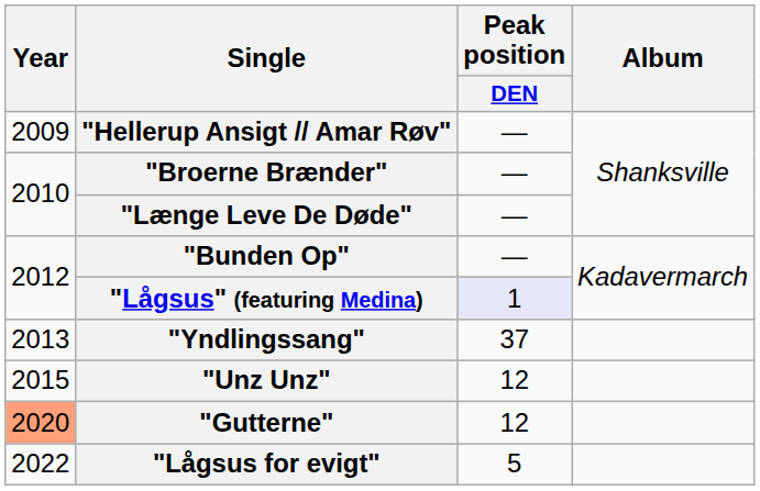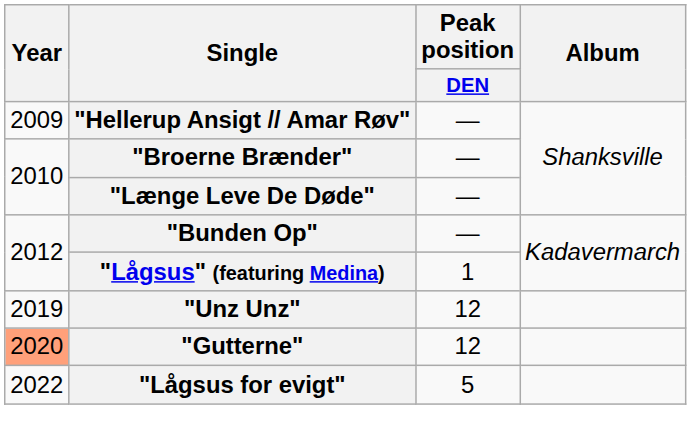 <table class="wikitable plainrowheaders" style="text-align:center;">
 <tr>
 <th scope="col" rowspan="2">Year</th>
 <th scope="col" rowspan="2">Single</th>
 <th scope="col" colspan="1">Peak<br>position</th>
 <th scope="col" rowspan="2">Album</th>
 </tr>
 <tr>
 <th scope="col" style="width:3em;font-size:85%;"><a href='#'>DEN</a><br></th>
 </tr>
 <tr>
 <td>2009</td>
 <th scope="row">"Hellerup Ansigt // Amar Røv"</th>
 <td>—</td>
 <td rowspan="3"><em>Shanksville</em></td>
 </tr>
 <tr>
 <td rowspan="2">2010</td>
 <th scope="row">"Broerne Brænder"</th>
 <td>—</td>
 </tr>
 <tr>
 <th scope="row">"Længe Leve De Døde"</th>
 <td>—</td>
 </tr>
 <tr>
 <td rowspan="2">2012</td>
 <th scope="row">"Bunden Op"</th>
 <td>—</td>
 <td rowspan="2"><em>Kadavermarch</em></td>
 </tr>
 <tr>
 <th scope="row">"<a href='#'>Lågsus</a>" <small>(featuring <a href='#'>Medina</a>)</small></th>
-<td style="background: lavender;">1</td>
+<td>1</td>
 </tr>
 <tr>
-<td>2013</td>
-<th scope="row">"Yndlingssang"</th>
-<td>37</td>
-<td></td>
-</tr>
-<tr>
-<td>2015</td>
+<td>2019</td>
 <th scope="row">"Unz Unz"<br></th>
 <td>12<br></td>
 <td></td>
 </tr>
 <tr>
 <td style="background: lightsalmon;">2020</td>
 <th scope="row">"Gutterne"<br></th>
 <td>12<br></td>
 <td></td>
 </tr>
 <tr>
 <td>2022</td>
 <th scope="row">"Lågsus for evigt"<br></th>
 <td>5<br></td>
 <td></td>
 </tr>
 </table>
